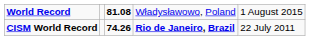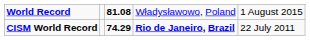 <table class="wikitable">
 <tr>
 <td><strong><a href='#'>World Record</a></strong></td>
 <td></td>
 <td><strong>81.08</strong></td>
 <td><a href='#'>Władysławowo</a>, <a href='#'>Poland</a></td>
 <td>1 August 2015</td>
 </tr>
 <tr>
 <td><strong><a href='#'>CISM</a> World Record</strong></td>
 <td></td>
-<td><strong>74.26</strong></td>
+<td><strong>74.29</strong></td>
 <td><strong><a href='#'>Rio de Janeiro</a>, <a href='#'>Brazil</a></strong></td>
 <td>22 July 2011</td>
 </tr>
 </table>
